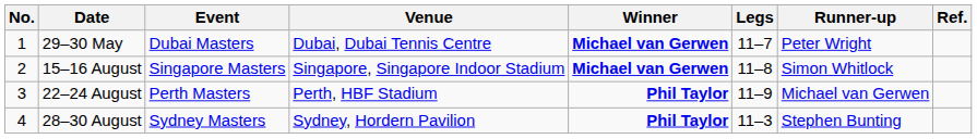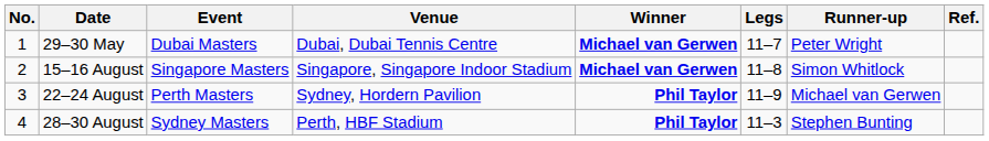 <table class="wikitable">
 <tr>
 <th>No.</th>
 <th>Date</th>
 <th>Event</th>
 <th>Venue</th>
 <th>Winner</th>
 <th>Legs</th>
 <th>Runner-up</th>
 <th>Ref.</th>
 </tr>
 <tr>
 <td align=center>1</td>
 <td align=left>29–30 May</td>
 <td><a href='#'>Dubai Masters</a></td>
 <td> <a href='#'>Dubai</a>, <a href='#'>Dubai Tennis Centre</a></td>
 <td align=right><strong><a href='#'>Michael van Gerwen</a></strong> </td>
 <td align=center>11–7</td>
 <td> <a href='#'>Peter Wright</a></td>
 <td align="center"></td>
 </tr>
 <tr>
 <td align=center>2</td>
 <td align=left>15–16 August</td>
 <td><a href='#'>Singapore Masters</a></td>
 <td> <a href='#'>Singapore</a>, <a href='#'>Singapore Indoor Stadium</a></td>
 <td align=right><strong><a href='#'>Michael van Gerwen</a></strong> </td>
 <td align=center>11–8</td>
 <td> <a href='#'>Simon Whitlock</a></td>
 <td align="center"></td>
 </tr>
 <tr>
 <td align=center>3</td>
 <td align=left>22–24 August</td>
 <td><a href='#'>Perth Masters</a></td>
-<td> <a href='#'>Perth</a>, <a href='#'>HBF Stadium</a></td>
+<td> <a href='#'>Sydney</a>, <a href='#'>Hordern Pavilion</a></td>
 <td align=right><strong><a href='#'>Phil Taylor</a></strong> </td>
 <td align=center>11–9</td>
 <td> <a href='#'>Michael van Gerwen</a></td>
 <td align="center"></td>
 </tr>
 <tr>
 <td align=center>4</td>
 <td align=left>28–30 August</td>
 <td><a href='#'>Sydney Masters</a></td>
-<td> <a href='#'>Sydney</a>, <a href='#'>Hordern Pavilion</a></td>
+<td> <a href='#'>Perth</a>, <a href='#'>HBF Stadium</a></td>
 <td align=right><strong><a href='#'>Phil Taylor</a></strong> </td>
 <td align=center>11–3</td>
 <td> <a href='#'>Stephen Bunting</a></td>
 <td align="center"></td>
 </tr>
 </table>
